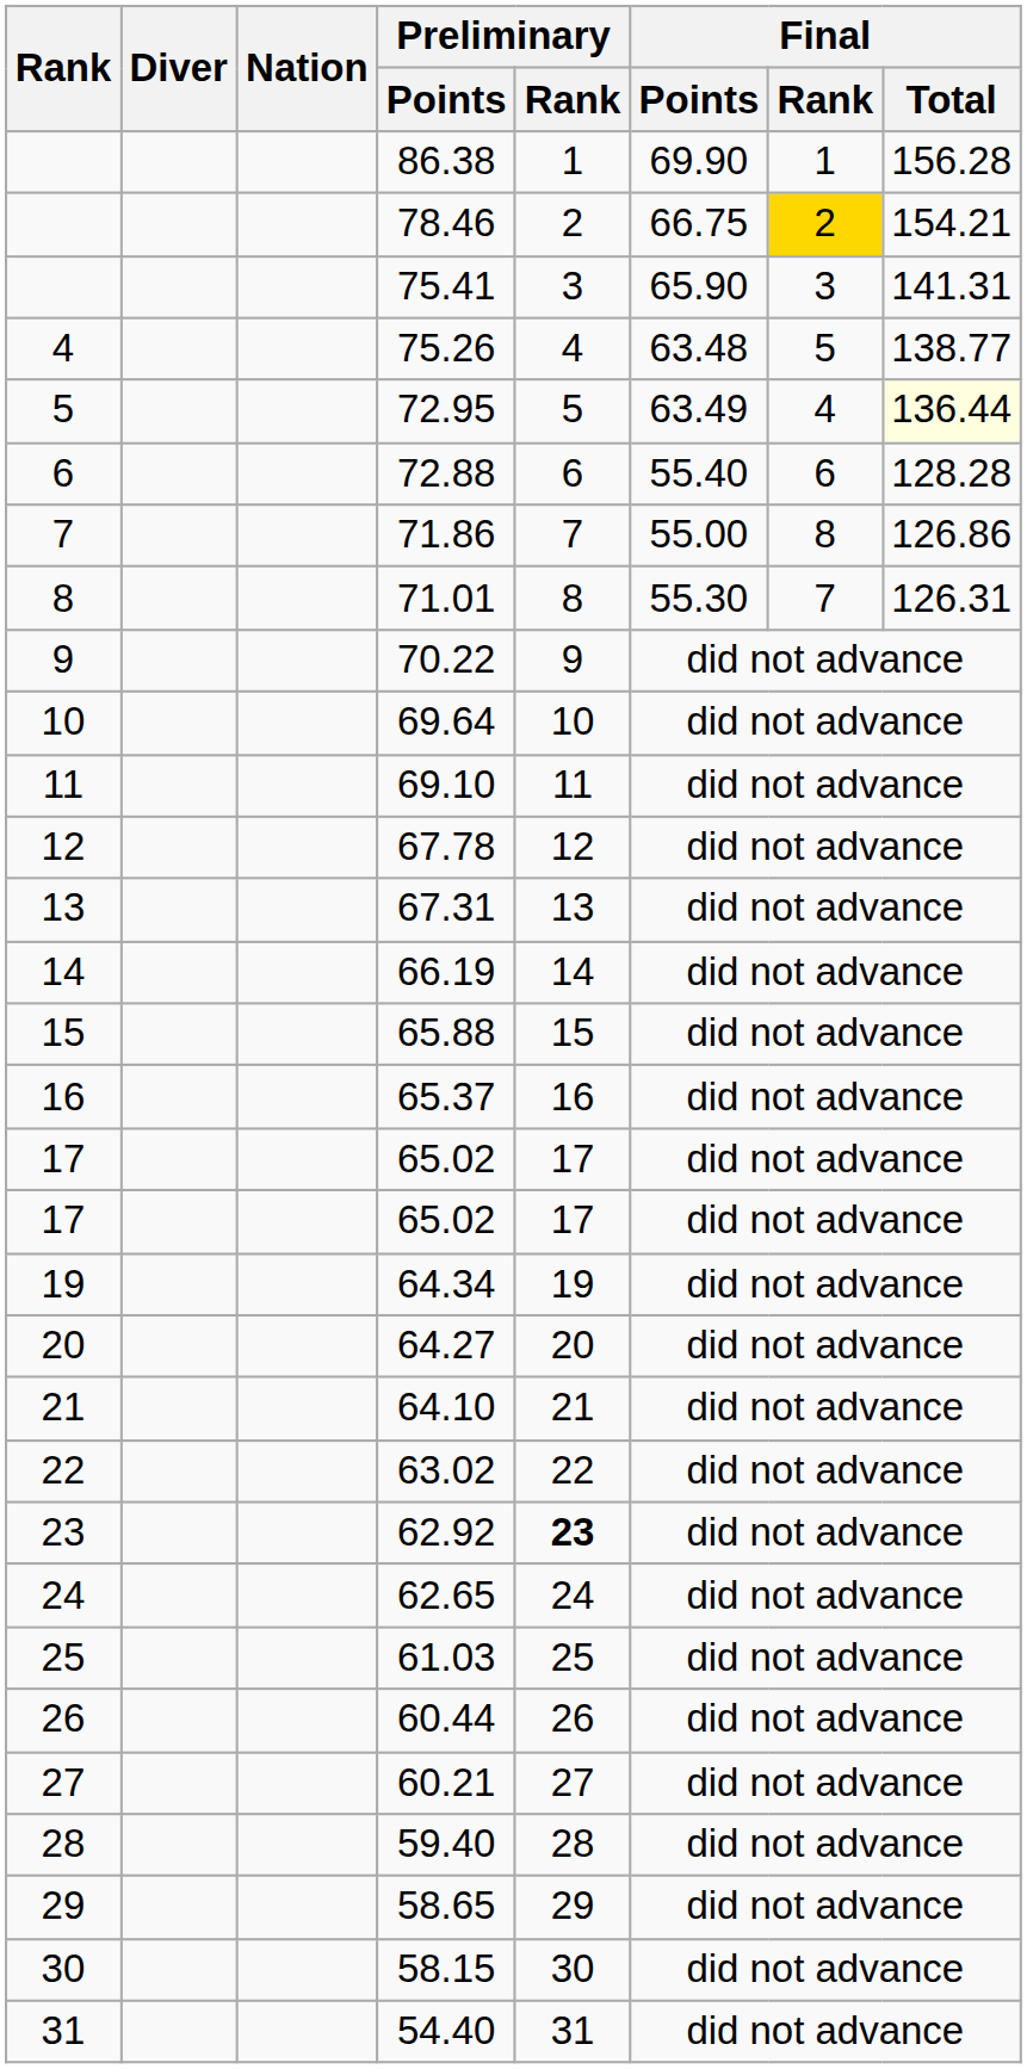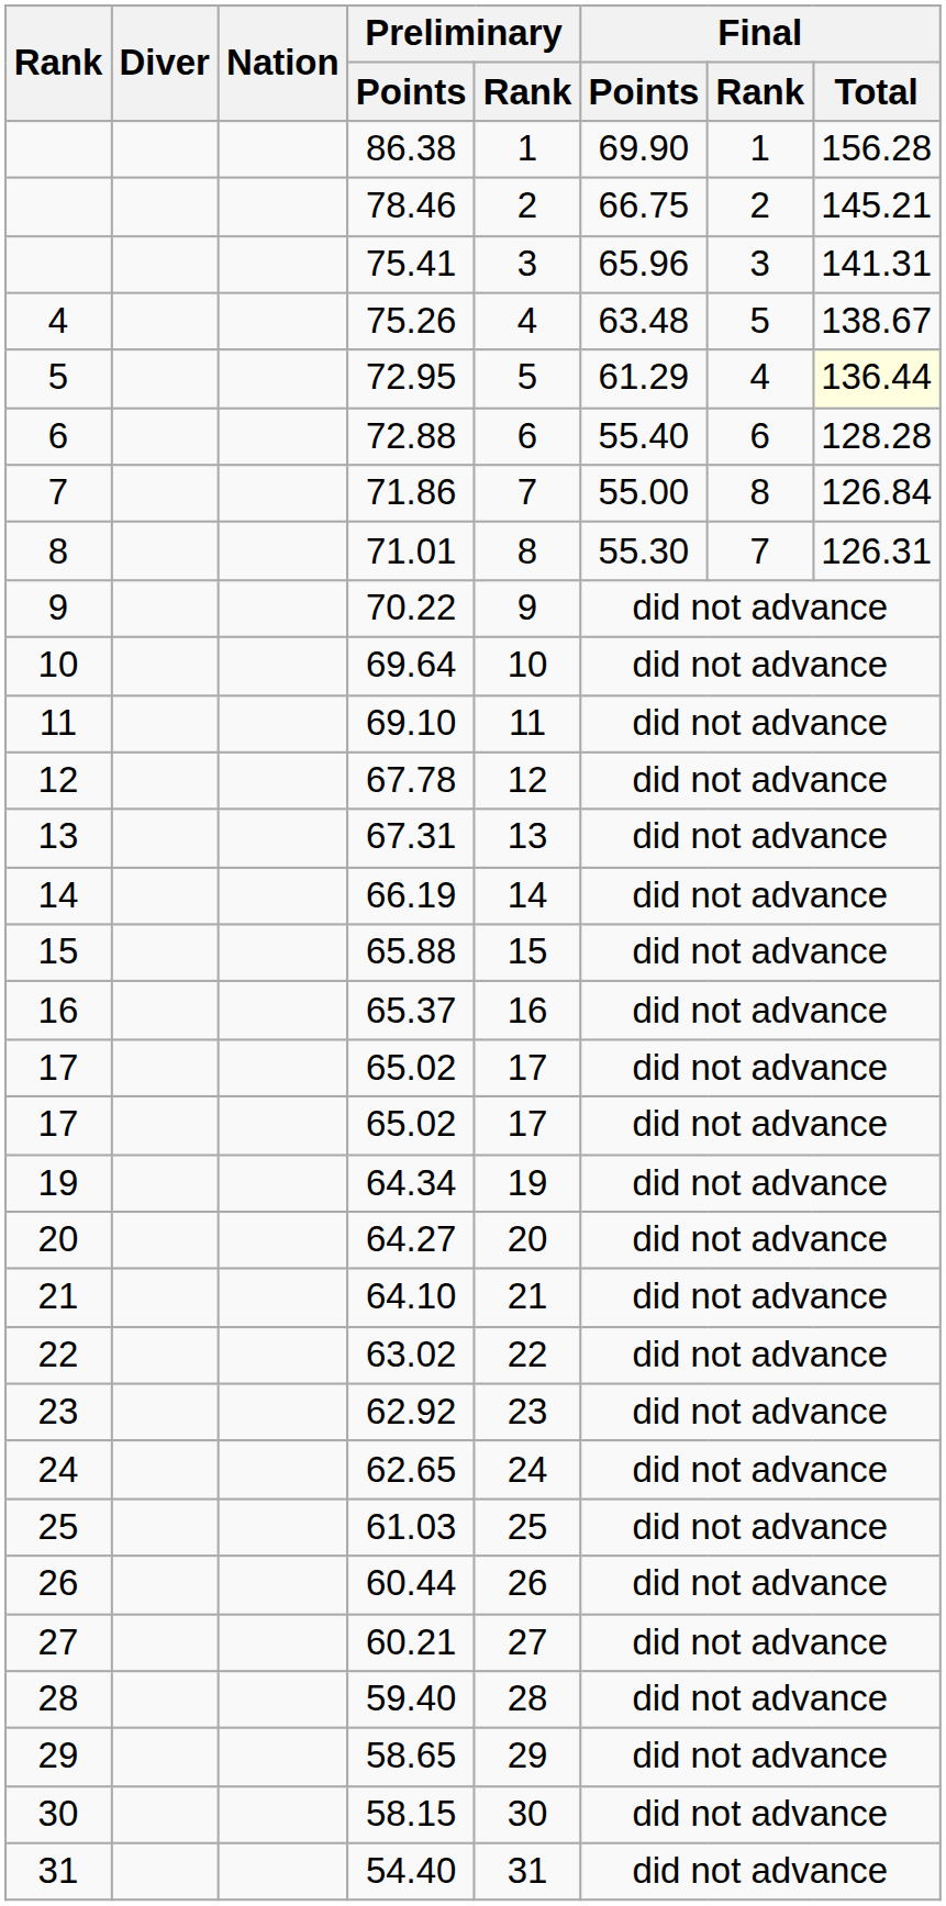 <table class="wikitable sortable" style="text-align:center;">
 <tr>
 <th rowspan=2>Rank</th>
 <th rowspan=2>Diver</th>
 <th rowspan=2>Nation</th>
 <th colspan=2>Preliminary</th>
 <th colspan=3>Final</th>
 </tr>
 <tr>
 <th>Points</th>
 <th>Rank</th>
 <th>Points</th>
 <th>Rank</th>
 <th>Total</th>
 </tr>
 <tr>
 <td></td>
 <td align=left></td>
 <td align=left></td>
 <td>86.38</td>
 <td>1</td>
 <td>69.90</td>
 <td>1</td>
 <td>156.28</td>
 </tr>
 <tr>
 <td></td>
 <td align=left></td>
 <td align=left></td>
 <td>78.46</td>
 <td>2</td>
 <td>66.75</td>
-<td style="background: gold;">2</td>
-<td>154.21</td>
+<td>2</td>
+<td>145.21</td>
 </tr>
 <tr>
 <td></td>
 <td align=left></td>
 <td align=left></td>
 <td>75.41</td>
 <td>3</td>
-<td>65.90</td>
+<td>65.96</td>
 <td>3</td>
 <td>141.31</td>
 </tr>
 <tr>
 <td>4</td>
 <td align=left></td>
 <td align=left></td>
 <td>75.26</td>
 <td>4</td>
 <td>63.48</td>
 <td>5</td>
-<td>138.77</td>
+<td>138.67</td>
 </tr>
 <tr>
 <td>5</td>
 <td align=left></td>
 <td align=left></td>
 <td>72.95</td>
 <td>5</td>
-<td>63.49</td>
+<td>61.29</td>
 <td>4</td>
 <td style="background: lightyellow;">136.44</td>
 </tr>
 <tr>
 <td>6</td>
 <td align=left></td>
 <td align=left></td>
 <td>72.88</td>
 <td>6</td>
 <td>55.40</td>
 <td>6</td>
 <td>128.28</td>
 </tr>
 <tr>
 <td>7</td>
 <td align=left></td>
 <td align=left></td>
 <td>71.86</td>
 <td>7</td>
 <td>55.00</td>
 <td>8</td>
-<td>126.86</td>
+<td>126.84</td>
 </tr>
 <tr>
 <td>8</td>
 <td align=left></td>
 <td align=left></td>
 <td>71.01</td>
 <td>8</td>
 <td>55.30</td>
 <td>7</td>
 <td>126.31</td>
 </tr>
 <tr>
 <td>9</td>
 <td align=left></td>
 <td align=left></td>
 <td>70.22</td>
 <td>9</td>
 <td colspan=3>did not advance</td>
 </tr>
 <tr>
 <td>10</td>
 <td align=left></td>
 <td align=left></td>
 <td>69.64</td>
 <td>10</td>
 <td colspan=3>did not advance</td>
 </tr>
 <tr>
 <td>11</td>
 <td align=left></td>
 <td align=left></td>
 <td>69.10</td>
 <td>11</td>
 <td colspan=3>did not advance</td>
 </tr>
 <tr>
 <td>12</td>
 <td align=left></td>
 <td align=left></td>
 <td>67.78</td>
 <td>12</td>
 <td colspan=3>did not advance</td>
 </tr>
 <tr>
 <td>13</td>
 <td align=left></td>
 <td align=left></td>
 <td>67.31</td>
 <td>13</td>
 <td colspan=3>did not advance</td>
 </tr>
 <tr>
 <td>14</td>
 <td align=left></td>
 <td align=left></td>
 <td>66.19</td>
 <td>14</td>
 <td colspan=3>did not advance</td>
 </tr>
 <tr>
 <td>15</td>
 <td align=left></td>
 <td align=left></td>
 <td>65.88</td>
 <td>15</td>
 <td colspan=3>did not advance</td>
 </tr>
 <tr>
 <td>16</td>
 <td align=left></td>
 <td align=left></td>
 <td>65.37</td>
 <td>16</td>
 <td colspan=3>did not advance</td>
 </tr>
 <tr>
 <td>17</td>
 <td align=left></td>
 <td align=left></td>
 <td>65.02</td>
 <td>17</td>
 <td colspan=3>did not advance</td>
 </tr>
 <tr>
 <td>17</td>
 <td align=left></td>
 <td align=left></td>
 <td>65.02</td>
 <td>17</td>
 <td colspan=3>did not advance</td>
 </tr>
 <tr>
 <td>19</td>
 <td align=left></td>
 <td align=left></td>
 <td>64.34</td>
 <td>19</td>
 <td colspan=3>did not advance</td>
 </tr>
 <tr>
 <td>20</td>
 <td align=left></td>
 <td align=left></td>
 <td>64.27</td>
 <td>20</td>
 <td colspan=3>did not advance</td>
 </tr>
 <tr>
 <td>21</td>
 <td align=left></td>
 <td align=left></td>
 <td>64.10</td>
 <td>21</td>
 <td colspan=3>did not advance</td>
 </tr>
 <tr>
 <td>22</td>
 <td align=left></td>
 <td align=left></td>
 <td>63.02</td>
 <td>22</td>
 <td colspan=3>did not advance</td>
 </tr>
 <tr>
 <td>23</td>
 <td align=left></td>
 <td align=left></td>
 <td>62.92</td>
-<td><strong>23</strong></td>
+<td>23</td>
 <td colspan=3>did not advance</td>
 </tr>
 <tr>
 <td>24</td>
 <td align=left></td>
 <td align=left></td>
 <td>62.65</td>
 <td>24</td>
 <td colspan=3>did not advance</td>
 </tr>
 <tr>
 <td>25</td>
 <td align=left></td>
 <td align=left></td>
 <td>61.03</td>
 <td>25</td>
 <td colspan=3>did not advance</td>
 </tr>
 <tr>
 <td>26</td>
 <td align=left></td>
 <td align=left></td>
 <td>60.44</td>
 <td>26</td>
 <td colspan=3>did not advance</td>
 </tr>
 <tr>
 <td>27</td>
 <td align=left></td>
 <td align=left></td>
 <td>60.21</td>
 <td>27</td>
 <td colspan=3>did not advance</td>
 </tr>
 <tr>
 <td>28</td>
 <td align=left></td>
 <td align=left></td>
 <td>59.40</td>
 <td>28</td>
 <td colspan=3>did not advance</td>
 </tr>
 <tr>
 <td>29</td>
 <td align=left></td>
 <td align=left></td>
 <td>58.65</td>
 <td>29</td>
 <td colspan=3>did not advance</td>
 </tr>
 <tr>
 <td>30</td>
 <td align=left></td>
 <td align=left></td>
 <td>58.15</td>
 <td>30</td>
 <td colspan=3>did not advance</td>
 </tr>
 <tr>
 <td>31</td>
 <td align=left></td>
 <td align=left></td>
 <td>54.40</td>
 <td>31</td>
 <td colspan=3>did not advance</td>
 </tr>
 </table>
